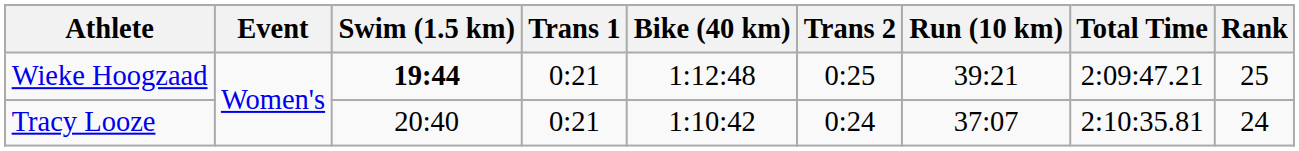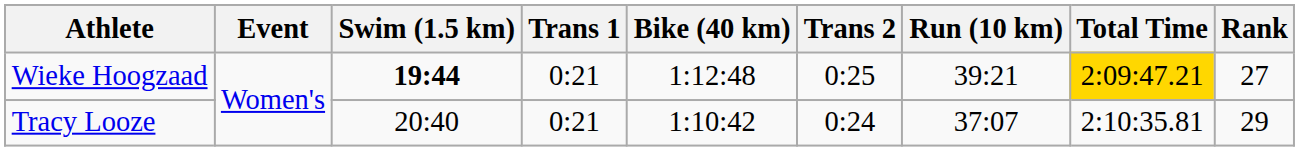 <table class="wikitable" style="font-size:90%">
 <tr>
 <th>Athlete</th>
 <th>Event</th>
 <th>Swim (1.5 km)</th>
 <th>Trans 1</th>
 <th>Bike (40 km)</th>
 <th>Trans 2</th>
 <th>Run (10 km)</th>
 <th>Total Time</th>
 <th>Rank</th>
 </tr>
 <tr align=center>
 <td align=left><a href='#'>Wieke Hoogzaad</a></td>
 <td align=left rowspan=2><a href='#'>Women's</a></td>
 <td><strong>19:44</strong></td>
 <td>0:21</td>
 <td>1:12:48</td>
 <td>0:25</td>
 <td>39:21</td>
-<td>2:09:47.21</td>
-<td>25</td>
+<td style="background: gold;">2:09:47.21</td>
+<td>27</td>
 </tr>
 <tr align=center>
 <td align=left><a href='#'>Tracy Looze</a></td>
 <td>20:40</td>
 <td>0:21</td>
 <td>1:10:42</td>
 <td>0:24</td>
 <td>37:07</td>
 <td>2:10:35.81</td>
-<td>24</td>
+<td>29</td>
 </tr>
 </table>
